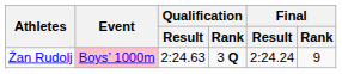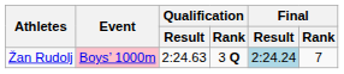 <table class="wikitable" border="1" style="font-size:90%">
 <tr>
 <th rowspan=2>Athletes</th>
 <th rowspan=2>Event</th>
 <th colspan=2>Qualification</th>
 <th colspan=2>Final</th>
 </tr>
 <tr>
 <th>Result</th>
 <th>Rank</th>
 <th>Result</th>
 <th>Rank</th>
 </tr>
 <tr>
 <td><a href='#'>Žan Rudolj</a></td>
 <td style="background: pink;"><a href='#'>Boys’ 1000m</a></td>
 <td align=center>2:24.63</td>
 <td align=center>3 <strong>Q</strong></td>
-<td align=center>2:24.24</td>
-<td align=center>9</td>
+<td align=center style="background: lightblue;">2:24.24</td>
+<td align=center>7</td>
 </tr>
 </table>
